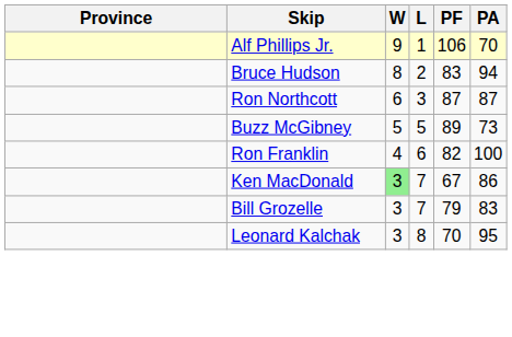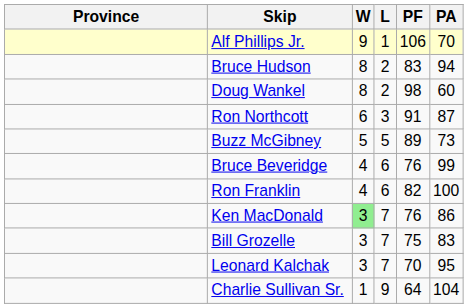 <table class=wikitable style="text-align:center;">
 <tr>
 <th bgcolor="#efefef" width="200">Province</th>
 <th bgcolor="#efefef" width="140">Skip</th>
 <th bgcolor="#efefef" width="15">W</th>
 <th bgcolor="#efefef" width="15">L</th>
 <th bgcolor="#efefef" width="15">PF</th>
 <th bgcolor="#efefef" width="15">PA</th>
 </tr>
 <tr bgcolor=#ffffcc>
 <td style="text-align:left;"></td>
 <td style="text-align:left;"><a href='#'>Alf Phillips Jr.</a></td>
 <td>9</td>
 <td>1</td>
 <td>106</td>
 <td>70</td>
 </tr>
 <tr>
 <td style="text-align:left;"></td>
 <td style="text-align:left;"><a href='#'>Bruce Hudson</a></td>
 <td>8</td>
 <td>2</td>
 <td>83</td>
 <td>94</td>
 </tr>
 <tr>
 <td style="text-align:left;"></td>
+<td style="text-align:left;"><a href='#'>Doug Wankel</a></td>
+<td>8</td>
+<td>2</td>
+<td>98</td>
+<td>60</td>
+</tr>
+<tr>
+<td style="text-align:left;"></td>
 <td style="text-align:left;"><a href='#'>Ron Northcott</a></td>
 <td>6</td>
 <td>3</td>
-<td>87</td>
+<td>91</td>
 <td>87</td>
 </tr>
 <tr>
 <td style="text-align:left;"></td>
 <td style="text-align:left;"><a href='#'>Buzz McGibney</a></td>
 <td>5</td>
 <td>5</td>
 <td>89</td>
 <td>73</td>
+</tr>
+<tr>
+<td style="text-align:left;"></td>
+<td style="text-align:left;"><a href='#'>Bruce Beveridge</a></td>
+<td>4</td>
+<td>6</td>
+<td>76</td>
+<td>99</td>
 </tr>
 <tr>
 <td style="text-align:left;"></td>
 <td style="text-align:left;"><a href='#'>Ron Franklin</a></td>
 <td>4</td>
 <td>6</td>
 <td>82</td>
 <td>100</td>
 </tr>
 <tr>
 <td style="text-align:left;"></td>
 <td style="text-align:left;"><a href='#'>Ken MacDonald</a></td>
 <td style="background: lightgreen;">3</td>
 <td>7</td>
-<td>67</td>
+<td>76</td>
 <td>86</td>
 </tr>
 <tr>
 <td style="text-align:left;"></td>
 <td style="text-align:left;"><a href='#'>Bill Grozelle</a></td>
 <td>3</td>
 <td>7</td>
-<td>79</td>
+<td>75</td>
 <td>83</td>
 </tr>
 <tr>
 <td style="text-align:left;"></td>
 <td style="text-align:left;"><a href='#'>Leonard Kalchak</a></td>
 <td>3</td>
-<td>8</td>
+<td>7</td>
 <td>70</td>
 <td>95</td>
 </tr>
+<tr>
+<td style="text-align:left;"></td>
+<td style="text-align:left;"><a href='#'>Charlie Sullivan Sr.</a></td>
+<td>1</td>
+<td>9</td>
+<td>64</td>
+<td>104</td>
+</tr>
 </table>
